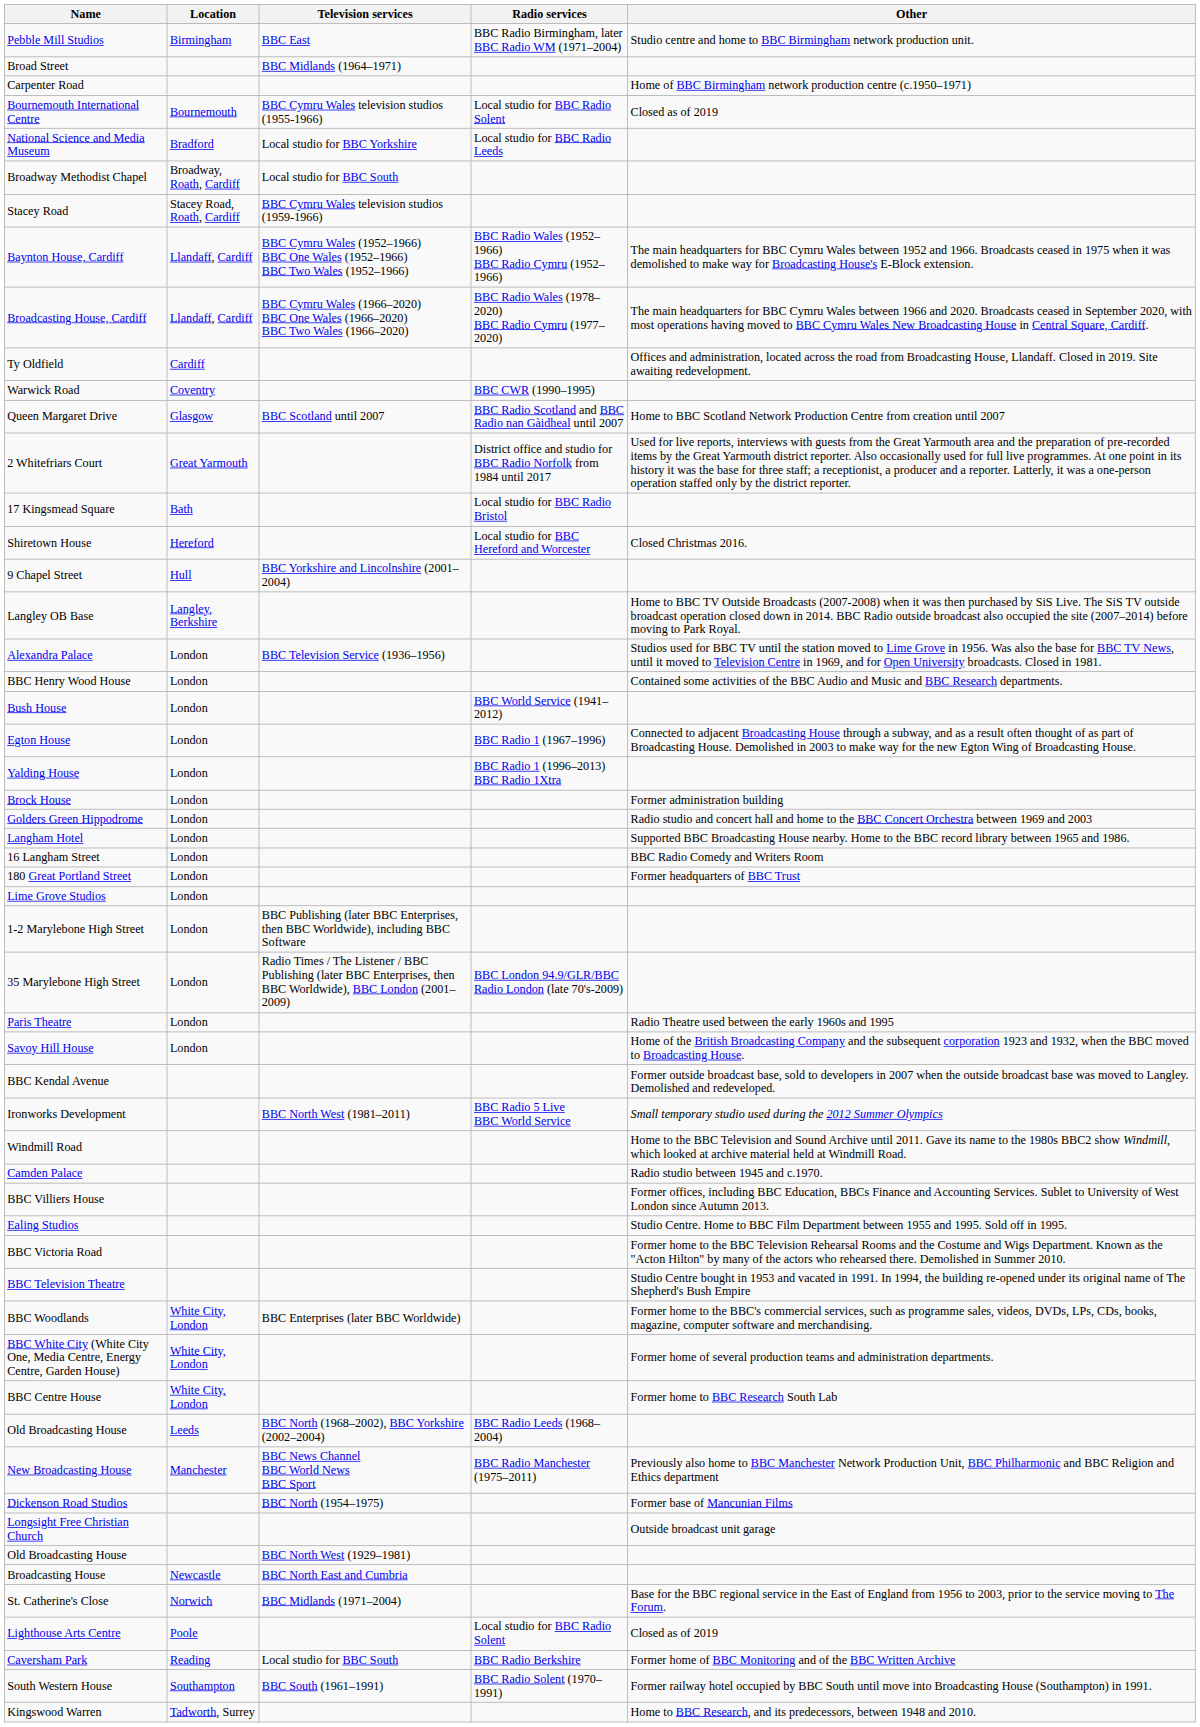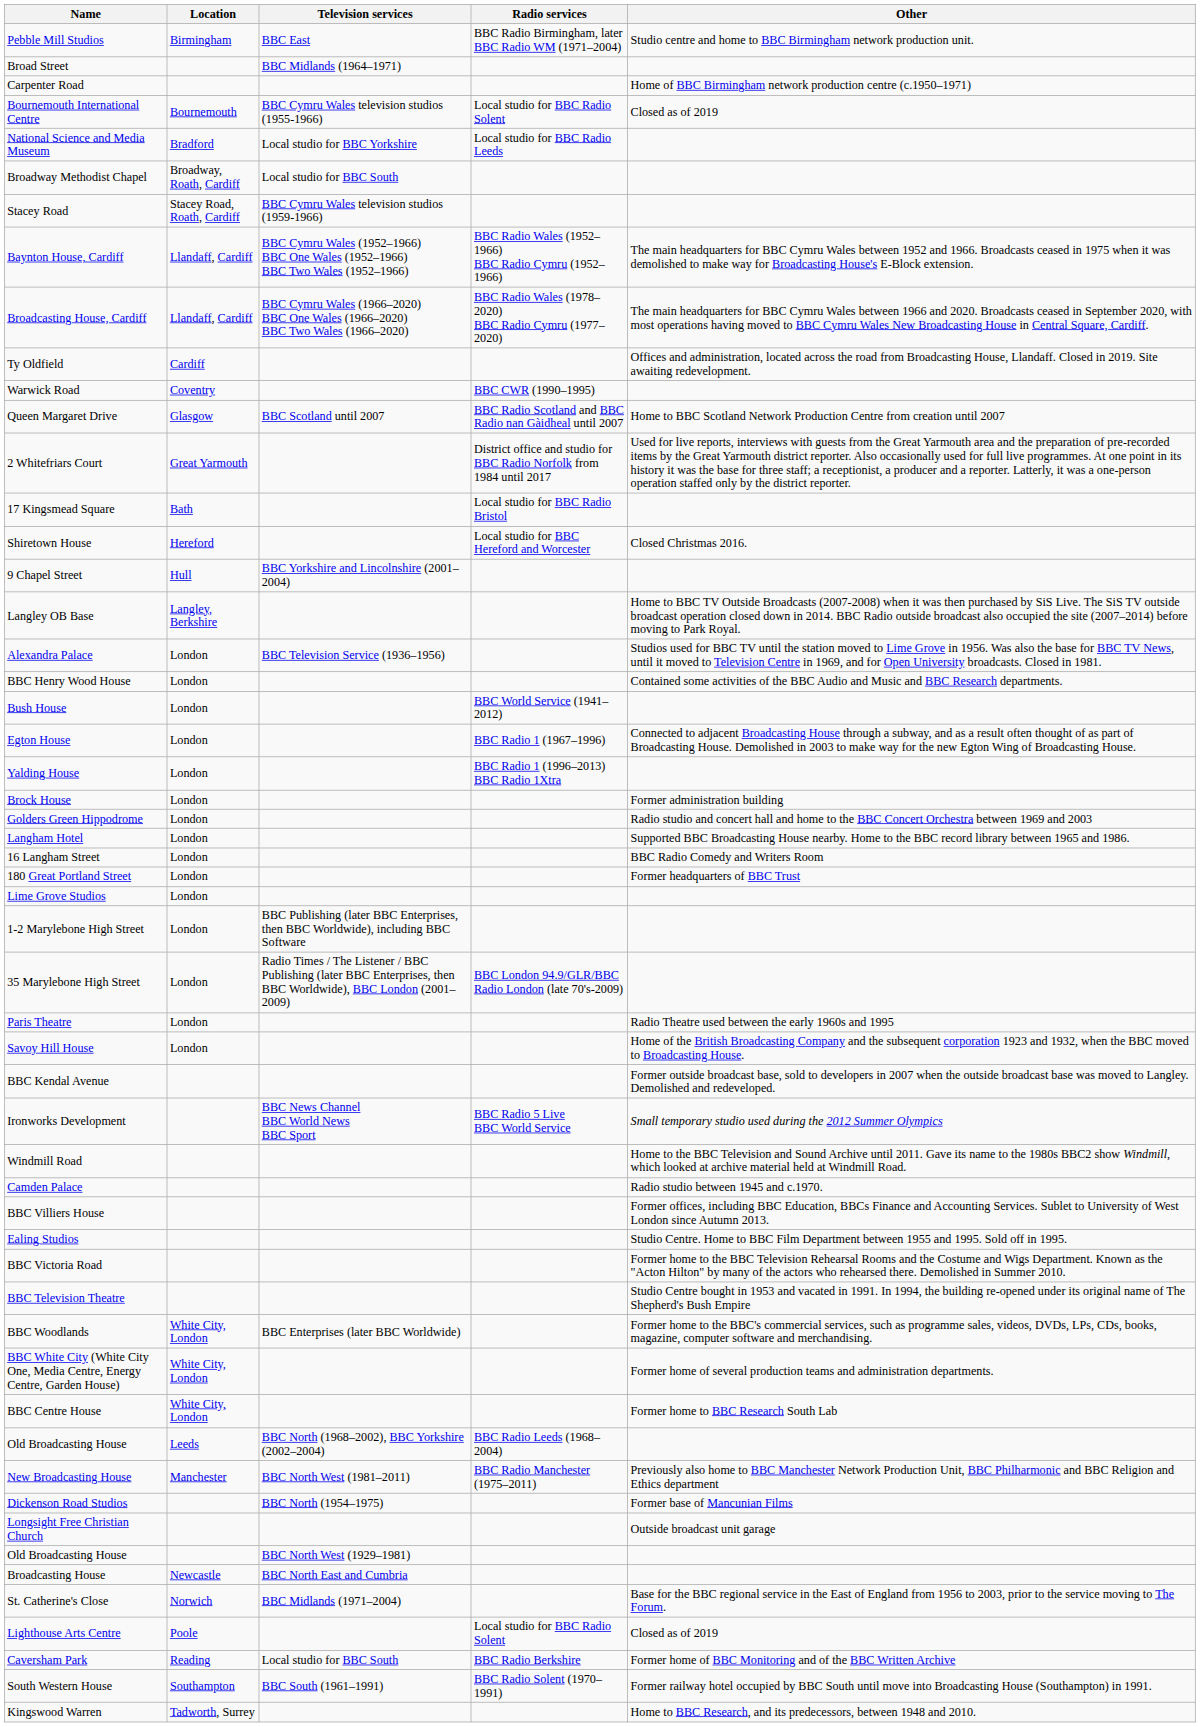 <table class="wikitable sortable">
 <tr>
 <th>Name</th>
 <th>Location</th>
 <th>Television services</th>
 <th>Radio services</th>
 <th>Other</th>
 </tr>
 <tr>
 <td><a href='#'>Pebble Mill Studios</a></td>
 <td><a href='#'>Birmingham</a></td>
 <td><a href='#'>BBC East</a></td>
 <td>BBC Radio Birmingham, later <a href='#'>BBC Radio WM</a> (1971–2004)</td>
 <td>Studio centre and home to <a href='#'>BBC Birmingham</a> network production unit.</td>
 </tr>
 <tr>
 <td>Broad Street</td>
 <td></td>
 <td><a href='#'>BBC Midlands</a> (1964–1971)</td>
 <td></td>
 <td></td>
 </tr>
 <tr>
 <td>Carpenter Road</td>
 <td></td>
 <td></td>
 <td></td>
 <td>Home of <a href='#'>BBC Birmingham</a> network production centre (c.1950–1971)</td>
 </tr>
 <tr>
 <td><a href='#'>Bournemouth International Centre</a></td>
 <td><a href='#'>Bournemouth</a></td>
 <td><a href='#'>BBC Cymru Wales</a> television studios (1955-1966)</td>
 <td>Local studio for <a href='#'>BBC Radio Solent</a></td>
 <td>Closed as of 2019</td>
 </tr>
 <tr>
 <td><a href='#'>National Science and Media Museum</a></td>
 <td><a href='#'>Bradford</a></td>
 <td>Local studio for <a href='#'>BBC Yorkshire</a></td>
 <td>Local studio for <a href='#'>BBC Radio Leeds</a></td>
 <td></td>
 </tr>
 <tr>
 <td>Broadway Methodist Chapel</td>
 <td>Broadway, <a href='#'>Roath</a>, <a href='#'>Cardiff</a></td>
 <td>Local studio for <a href='#'>BBC South</a></td>
 <td></td>
 <td></td>
 </tr>
 <tr>
 <td>Stacey Road</td>
 <td>Stacey Road, <a href='#'>Roath</a>, <a href='#'>Cardiff</a></td>
 <td><a href='#'>BBC Cymru Wales</a> television studios (1959-1966)</td>
 <td></td>
 <td></td>
 </tr>
 <tr>
 <td><a href='#'>Baynton House, Cardiff</a></td>
 <td><a href='#'>Llandaff</a>, <a href='#'>Cardiff</a></td>
 <td><a href='#'>BBC Cymru Wales</a> (1952–1966)<br><a href='#'>BBC One Wales</a> (1952–1966)<br><a href='#'>BBC Two Wales</a> (1952–1966)</td>
 <td><a href='#'>BBC Radio Wales</a> (1952–1966)<br><a href='#'>BBC Radio Cymru</a> (1952–1966)</td>
 <td>The main headquarters for BBC Cymru Wales between 1952 and 1966. Broadcasts ceased in 1975 when it was demolished to make way for <a href='#'>Broadcasting House's</a> E-Block extension.</td>
 </tr>
 <tr>
 <td><a href='#'>Broadcasting House, Cardiff</a></td>
 <td><a href='#'>Llandaff</a>, <a href='#'>Cardiff</a></td>
 <td><a href='#'>BBC Cymru Wales</a> (1966–2020)<br><a href='#'>BBC One Wales</a> (1966–2020)<br><a href='#'>BBC Two Wales</a> (1966–2020)</td>
 <td><a href='#'>BBC Radio Wales</a> (1978–2020)<br><a href='#'>BBC Radio Cymru</a> (1977–2020)</td>
 <td>The main headquarters for BBC Cymru Wales between 1966 and 2020. Broadcasts ceased in September 2020, with most operations having moved to <a href='#'>BBC Cymru Wales New Broadcasting House</a> in <a href='#'>Central Square, Cardiff</a>.</td>
 </tr>
 <tr>
 <td>Ty Oldfield</td>
 <td><a href='#'>Cardiff</a></td>
 <td></td>
 <td></td>
 <td>Offices and administration, located across the road from Broadcasting House, Llandaff. Closed in 2019. Site awaiting redevelopment.</td>
 </tr>
 <tr>
 <td>Warwick Road</td>
 <td><a href='#'>Coventry</a></td>
 <td></td>
 <td><a href='#'>BBC CWR</a> (1990–1995)</td>
 <td></td>
 </tr>
 <tr>
 <td>Queen Margaret Drive</td>
 <td><a href='#'>Glasgow</a></td>
 <td><a href='#'>BBC Scotland</a> until 2007</td>
 <td><a href='#'>BBC Radio Scotland</a> and <a href='#'>BBC Radio nan Gàidheal</a> until 2007</td>
 <td>Home to BBC Scotland Network Production Centre from creation until 2007</td>
 </tr>
 <tr>
 <td>2 Whitefriars Court</td>
 <td><a href='#'>Great Yarmouth</a></td>
 <td></td>
 <td>District office and studio for <a href='#'>BBC Radio Norfolk</a> from 1984 until 2017</td>
 <td>Used for live reports, interviews with guests from the Great Yarmouth area and the preparation of pre-recorded items by the Great Yarmouth district reporter. Also occasionally used for full live programmes. At one point in its history it was the base for three staff; a receptionist, a producer and a reporter. Latterly, it was a one-person operation staffed only by the district reporter.</td>
 </tr>
 <tr>
 <td>17 Kingsmead Square</td>
 <td><a href='#'>Bath</a></td>
 <td></td>
 <td>Local studio for <a href='#'>BBC Radio Bristol</a></td>
 <td></td>
 </tr>
 <tr>
 <td>Shiretown House</td>
 <td><a href='#'>Hereford</a></td>
 <td></td>
 <td>Local studio for <a href='#'>BBC Hereford and Worcester</a></td>
 <td>Closed Christmas 2016.</td>
 </tr>
 <tr>
 <td>9 Chapel Street</td>
 <td><a href='#'>Hull</a></td>
 <td><a href='#'>BBC Yorkshire and Lincolnshire</a> (2001–2004)</td>
 <td></td>
 <td></td>
 </tr>
 <tr>
 <td>Langley OB Base</td>
 <td><a href='#'>Langley, Berkshire</a></td>
 <td></td>
 <td></td>
 <td>Home to BBC TV Outside Broadcasts (2007-2008) when it was then purchased by SiS Live. The SiS TV outside broadcast operation closed down in 2014. BBC Radio outside broadcast also occupied the site (2007–2014) before moving to Park Royal.</td>
 </tr>
 <tr>
 <td><a href='#'>Alexandra Palace</a></td>
 <td>London</td>
 <td><a href='#'>BBC Television Service</a> (1936–1956)</td>
 <td></td>
 <td>Studios used for BBC TV until the station moved to <a href='#'>Lime Grove</a> in 1956. Was also the base for <a href='#'>BBC TV News</a>, until it moved to <a href='#'>Television Centre</a> in 1969, and for <a href='#'>Open University</a> broadcasts. Closed in 1981.</td>
 </tr>
 <tr>
 <td>BBC Henry Wood House</td>
 <td>London</td>
 <td></td>
 <td></td>
 <td>Contained some activities of the BBC Audio and Music and <a href='#'>BBC Research</a> departments.</td>
 </tr>
 <tr>
 <td><a href='#'>Bush House</a></td>
 <td>London</td>
 <td></td>
 <td><a href='#'>BBC World Service</a> (1941–2012)</td>
 <td></td>
 </tr>
 <tr>
 <td><a href='#'>Egton House</a></td>
 <td>London</td>
 <td></td>
 <td><a href='#'>BBC Radio 1</a> (1967–1996)</td>
 <td>Connected to adjacent <a href='#'>Broadcasting House</a> through a subway, and as a result often thought of as part of Broadcasting House. Demolished in 2003 to make way for the new Egton Wing of Broadcasting House.</td>
 </tr>
 <tr>
 <td><a href='#'>Yalding House</a></td>
 <td>London</td>
 <td></td>
 <td><a href='#'>BBC Radio 1</a> (1996–2013)<br><a href='#'>BBC Radio 1Xtra</a></td>
 <td></td>
 </tr>
 <tr>
 <td><a href='#'>Brock House</a></td>
 <td>London</td>
 <td></td>
 <td></td>
 <td>Former administration building</td>
 </tr>
 <tr>
 <td><a href='#'>Golders Green Hippodrome</a></td>
 <td>London</td>
 <td></td>
 <td></td>
 <td>Radio studio and concert hall and home to the <a href='#'>BBC Concert Orchestra</a> between 1969 and 2003</td>
 </tr>
 <tr>
 <td><a href='#'>Langham Hotel</a></td>
 <td>London</td>
 <td></td>
 <td></td>
 <td>Supported BBC Broadcasting House nearby. Home to the BBC record library between 1965 and 1986.</td>
 </tr>
 <tr>
 <td>16 Langham Street</td>
 <td>London</td>
 <td></td>
 <td></td>
 <td>BBC Radio Comedy and Writers Room</td>
 </tr>
 <tr>
 <td>180 <a href='#'>Great Portland Street</a></td>
 <td>London</td>
 <td></td>
 <td></td>
 <td>Former headquarters of <a href='#'>BBC Trust</a></td>
 </tr>
 <tr>
 <td><a href='#'>Lime Grove Studios</a></td>
 <td>London</td>
 <td></td>
 <td></td>
 <td></td>
 </tr>
 <tr>
 <td>1-2 Marylebone High Street</td>
 <td>London</td>
 <td>BBC Publishing (later BBC Enterprises, then BBC Worldwide), including BBC Software</td>
 <td></td>
 </tr>
 <tr>
 <td>35 Marylebone High Street</td>
 <td>London</td>
 <td>Radio Times / The Listener / BBC Publishing (later BBC Enterprises, then BBC Worldwide), <a href='#'>BBC London</a> (2001–2009)</td>
 <td><a href='#'>BBC London 94.9/GLR/BBC Radio London</a> (late 70's-2009)</td>
 <td></td>
 </tr>
 <tr>
 <td><a href='#'>Paris Theatre</a></td>
 <td>London</td>
 <td></td>
 <td></td>
 <td>Radio Theatre used between the early 1960s and 1995</td>
 </tr>
 <tr>
 <td><a href='#'>Savoy Hill House</a></td>
 <td>London</td>
 <td></td>
 <td></td>
 <td>Home of the <a href='#'>British Broadcasting Company</a> and the subsequent <a href='#'>corporation</a> 1923 and 1932, when the BBC moved to <a href='#'>Broadcasting House</a>.</td>
 </tr>
 <tr>
 <td>BBC Kendal Avenue</td>
 <td></td>
 <td></td>
 <td></td>
 <td>Former outside broadcast base, sold to developers in 2007 when the outside broadcast base was moved to Langley. Demolished and redeveloped.</td>
 </tr>
 <tr>
 <td>Ironworks Development</td>
 <td></td>
-<td><a href='#'>BBC North West</a> (1981–2011)</td>
+<td><a href='#'>BBC News Channel</a><br><a href='#'>BBC World News</a><br><a href='#'>BBC Sport</a></td>
 <td><a href='#'>BBC Radio 5 Live</a><br><a href='#'>BBC World Service</a></td>
 <td><em>Small temporary studio used during the <a href='#'>2012 Summer Olympics</a></em></td>
 </tr>
 <tr>
 <td>Windmill Road</td>
 <td></td>
 <td></td>
 <td></td>
 <td>Home to the BBC Television and Sound Archive until 2011. Gave its name to the 1980s BBC2 show <em>Windmill</em>, which looked at archive material held at Windmill Road.</td>
 </tr>
 <tr>
 <td><a href='#'>Camden Palace</a></td>
 <td></td>
 <td></td>
 <td></td>
 <td>Radio studio between 1945 and c.1970.</td>
 </tr>
 <tr>
 <td>BBC Villiers House</td>
 <td></td>
 <td></td>
 <td></td>
 <td>Former offices, including BBC Education, BBCs Finance and Accounting Services. Sublet to University of West London since Autumn 2013.</td>
 </tr>
 <tr>
 <td><a href='#'>Ealing Studios</a></td>
 <td></td>
 <td></td>
 <td></td>
 <td>Studio Centre. Home to BBC Film Department between 1955 and 1995. Sold off in 1995.</td>
 </tr>
 <tr>
 <td>BBC Victoria Road</td>
 <td></td>
 <td></td>
 <td></td>
 <td>Former home to the BBC Television Rehearsal Rooms and the Costume and Wigs Department. Known as the "Acton Hilton" by many of the actors who rehearsed there. Demolished in Summer 2010.</td>
 </tr>
 <tr>
 <td><a href='#'>BBC Television Theatre</a></td>
 <td></td>
 <td></td>
 <td></td>
 <td>Studio Centre bought in 1953 and vacated in 1991. In 1994, the building re-opened under its original name of The Shepherd's Bush Empire</td>
 </tr>
 <tr>
 <td>BBC Woodlands</td>
 <td><a href='#'>White City, London</a></td>
 <td>BBC Enterprises (later BBC Worldwide)</td>
 <td></td>
 <td>Former home to the BBC's commercial services, such as programme sales, videos, DVDs, LPs, CDs, books, magazine, computer software and merchandising.</td>
 </tr>
 <tr>
 <td><a href='#'>BBC White City</a> (White City One, Media Centre, Energy Centre, Garden House)</td>
 <td><a href='#'>White City, London</a></td>
 <td></td>
 <td></td>
 <td>Former home of several production teams and administration departments.</td>
 </tr>
 <tr>
 <td>BBC Centre House</td>
 <td><a href='#'>White City, London</a></td>
 <td></td>
 <td></td>
 <td>Former home to <a href='#'>BBC Research</a> South Lab</td>
 </tr>
 <tr>
 <td>Old Broadcasting House</td>
 <td><a href='#'>Leeds</a></td>
 <td><a href='#'>BBC North</a> (1968–2002), <a href='#'>BBC Yorkshire</a> (2002–2004)</td>
 <td><a href='#'>BBC Radio Leeds</a> (1968–2004)</td>
 <td></td>
 </tr>
 <tr>
 <td><a href='#'>New Broadcasting House</a></td>
 <td><a href='#'>Manchester</a></td>
-<td><a href='#'>BBC News Channel</a><br><a href='#'>BBC World News</a><br><a href='#'>BBC Sport</a></td>
+<td><a href='#'>BBC North West</a> (1981–2011)</td>
 <td><a href='#'>BBC Radio Manchester</a> (1975–2011)</td>
 <td>Previously also home to <a href='#'>BBC Manchester</a> Network Production Unit, <a href='#'>BBC Philharmonic</a> and BBC Religion and Ethics department</td>
 </tr>
 <tr>
 <td><a href='#'>Dickenson Road Studios</a></td>
 <td></td>
 <td><a href='#'>BBC North</a> (1954–1975)</td>
 <td></td>
 <td>Former base of <a href='#'>Mancunian Films</a></td>
 </tr>
 <tr>
 <td><a href='#'>Longsight Free Christian Church</a></td>
 <td></td>
 <td></td>
 <td></td>
 <td>Outside broadcast unit garage</td>
 </tr>
 <tr>
 <td>Old Broadcasting House</td>
 <td></td>
 <td><a href='#'>BBC North West</a> (1929–1981)</td>
 <td></td>
 <td></td>
 </tr>
 <tr>
 <td>Broadcasting House</td>
 <td><a href='#'>Newcastle</a></td>
 <td><a href='#'>BBC North East and Cumbria</a></td>
 <td></td>
 <td></td>
 </tr>
 <tr>
 <td>St. Catherine's Close</td>
 <td><a href='#'>Norwich</a></td>
 <td><a href='#'>BBC Midlands</a> (1971–2004)</td>
 <td></td>
 <td>Base for the BBC regional service in the East of England from 1956 to 2003, prior to the service moving to <a href='#'>The Forum</a>.</td>
 </tr>
 <tr>
 <td><a href='#'>Lighthouse Arts Centre</a></td>
 <td><a href='#'>Poole</a></td>
 <td></td>
 <td>Local studio for <a href='#'>BBC Radio Solent</a></td>
 <td>Closed as of 2019</td>
 </tr>
 <tr>
 <td><a href='#'>Caversham Park</a></td>
 <td><a href='#'>Reading</a></td>
 <td>Local studio for <a href='#'>BBC South</a></td>
 <td><a href='#'>BBC Radio Berkshire</a></td>
 <td>Former home  of <a href='#'>BBC Monitoring</a> and of the <a href='#'>BBC Written Archive</a></td>
 </tr>
 <tr>
 <td>South Western House</td>
 <td><a href='#'>Southampton</a></td>
 <td><a href='#'>BBC South</a> (1961–1991)</td>
 <td><a href='#'>BBC Radio Solent</a> (1970–1991)</td>
 <td>Former railway hotel occupied by BBC South until move into Broadcasting House (Southampton) in 1991.</td>
 </tr>
 <tr>
 <td>Kingswood Warren</td>
 <td><a href='#'>Tadworth</a>, Surrey</td>
 <td></td>
 <td></td>
 <td>Home to <a href='#'>BBC Research</a>, and its predecessors, between 1948 and 2010.</td>
 </tr>
 </table>
